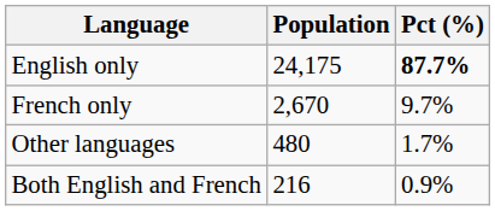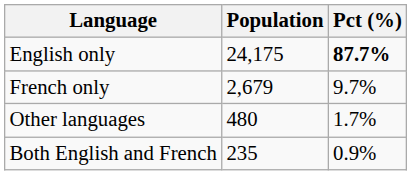 <table class="wikitable">
 <tr>
 <th>Language</th>
 <th>Population</th>
 <th>Pct (%)</th>
 </tr>
 <tr>
 <td>English only</td>
 <td>24,175</td>
 <td><strong>87.7%</strong></td>
 </tr>
 <tr>
 <td>French only</td>
-<td>2,670</td>
+<td>2,679</td>
 <td>9.7%</td>
 </tr>
 <tr>
 <td>Other languages</td>
 <td>480</td>
 <td>1.7%</td>
 </tr>
 <tr>
 <td>Both English and French</td>
-<td>216</td>
+<td>235</td>
 <td>0.9%</td>
 </tr>
 </table>
